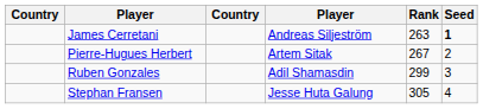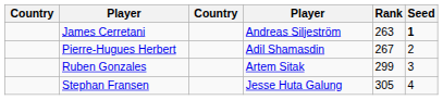 <table class="sortable wikitable">
 <tr>
 <th width="70">Country</th>
 <th width="175">Player</th>
 <th width="70">Country</th>
 <th width="175">Player</th>
 <th>Rank</th>
 <th>Seed</th>
 </tr>
 <tr>
 <td></td>
 <td><a href='#'>James Cerretani</a></td>
 <td></td>
 <td><a href='#'>Andreas Siljeström</a></td>
 <td>263</td>
 <td><strong>1</strong></td>
 </tr>
 <tr>
 <td></td>
 <td><a href='#'>Pierre-Hugues Herbert</a></td>
 <td></td>
-<td><a href='#'>Artem Sitak</a></td>
+<td><a href='#'>Adil Shamasdin</a></td>
 <td>267</td>
 <td>2</td>
 </tr>
 <tr>
 <td></td>
 <td><a href='#'>Ruben Gonzales</a></td>
 <td></td>
-<td><a href='#'>Adil Shamasdin</a></td>
+<td><a href='#'>Artem Sitak</a></td>
 <td>299</td>
 <td>3</td>
 </tr>
 <tr>
 <td></td>
 <td><a href='#'>Stephan Fransen</a></td>
 <td></td>
 <td><a href='#'>Jesse Huta Galung</a></td>
 <td>305</td>
 <td>4</td>
 </tr>
 </table>
